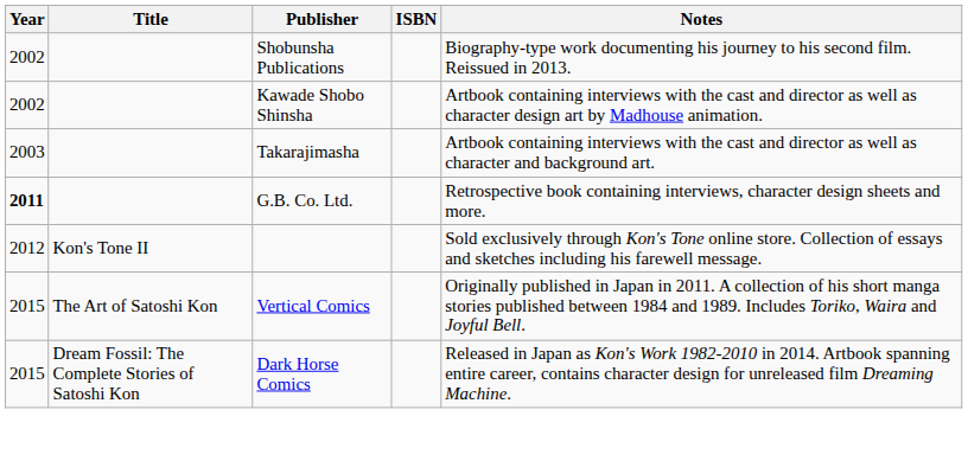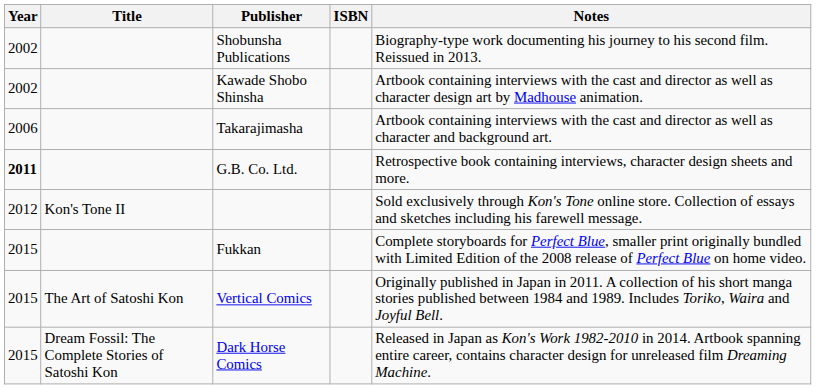 <table class="wikitable sortable">
 <tr>
 <th scope=col>Year</th>
 <th scope=col>Title</th>
 <th scope=col>Publisher</th>
 <th scope=col class=unsortable>ISBN</th>
 <th scope=col class=unsortable>Notes</th>
 </tr>
 <tr>
 <td>2002</td>
 <td></td>
 <td>Shobunsha Publications</td>
 <td></td>
 <td>Biography-type work documenting his journey to his second film. Reissued in 2013.</td>
 </tr>
 <tr>
 <td>2002</td>
 <td></td>
 <td>Kawade Shobo Shinsha</td>
 <td></td>
 <td>Artbook containing interviews with the cast and director as well as character design art by <a href='#'>Madhouse</a> animation.</td>
 </tr>
 <tr>
-<td>2003</td>
+<td>2006</td>
 <td></td>
 <td>Takarajimasha</td>
 <td></td>
 <td>Artbook containing interviews with the cast and director as well as character and background art.</td>
 </tr>
 <tr>
 <td><strong>2011</strong></td>
 <td></td>
 <td>G.B. Co. Ltd.</td>
 <td></td>
 <td>Retrospective book containing interviews, character design sheets and more.</td>
 </tr>
 <tr>
 <td>2012</td>
 <td>Kon's Tone II</td>
 <td></td>
 <td></td>
 <td>Sold exclusively through <em>Kon's Tone</em> online store. Collection of essays and sketches including his farewell message.</td>
 </tr>
 <tr>
 <td>2015</td>
+<td></td>
+<td>Fukkan</td>
+<td></td>
+<td>Complete storyboards for <em><a href='#'>Perfect Blue</a></em>, smaller print originally bundled with Limited Edition of the 2008 release of <em><a href='#'>Perfect Blue</a></em> on home video.</td>
+</tr>
+<tr>
+<td>2015</td>
 <td>The Art of Satoshi Kon</td>
 <td><a href='#'>Vertical Comics</a></td>
 <td></td>
 <td>Originally published in Japan in 2011. A collection of his short manga stories published between 1984 and 1989. Includes <em>Toriko</em>, <em>Waira</em> and <em>Joyful Bell</em>.</td>
 </tr>
 <tr>
 <td>2015</td>
 <td>Dream Fossil: The Complete Stories of Satoshi Kon</td>
 <td><a href='#'>Dark Horse Comics</a></td>
 <td></td>
 <td>Released in Japan as <em>Kon's Work 1982-2010</em> in 2014. Artbook spanning entire career, contains character design for unreleased film <em>Dreaming Machine</em>.</td>
 </tr>
 </table>
